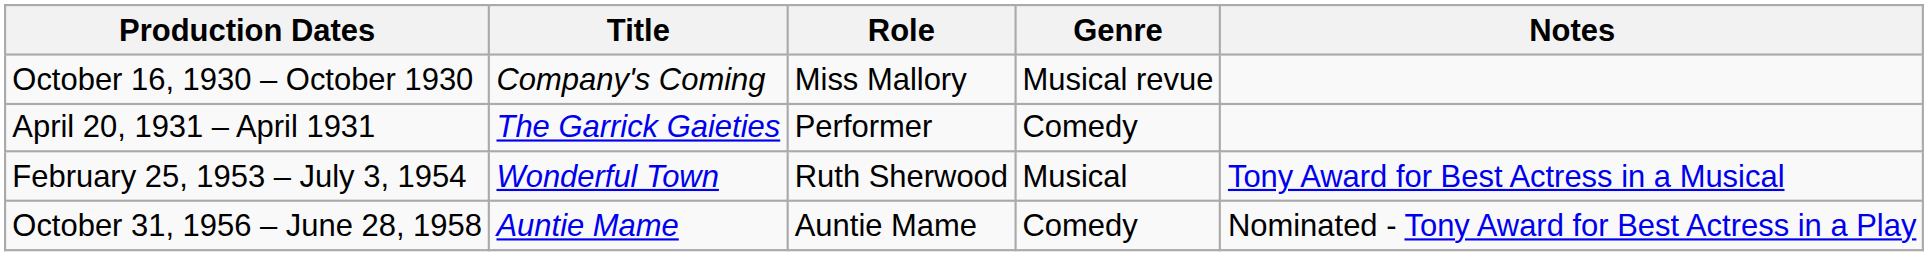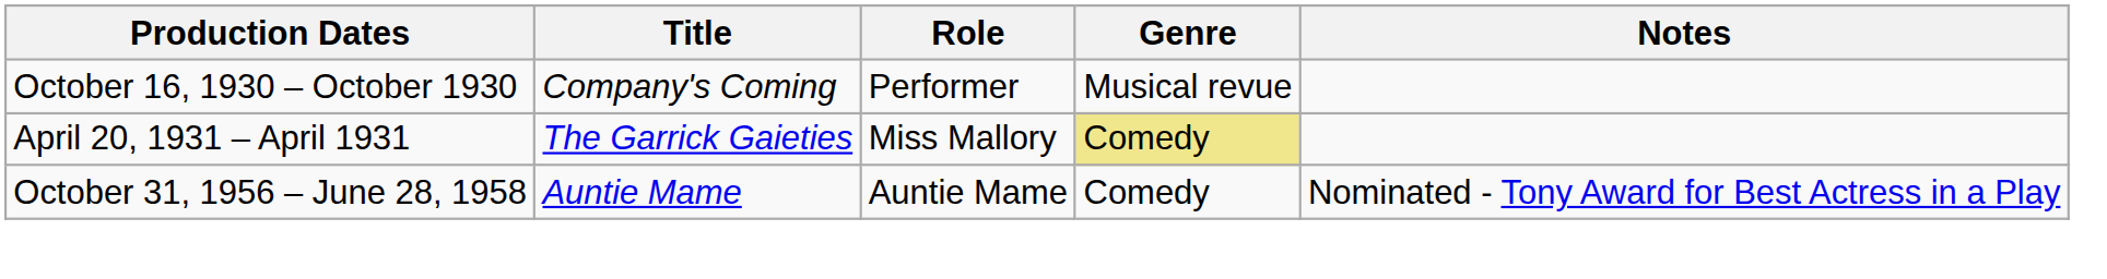 <table class="wikitable" style="font-size: 90%;">
 <tr>
 <th>Production Dates</th>
 <th>Title</th>
 <th>Role</th>
 <th>Genre</th>
 <th>Notes</th>
 </tr>
 <tr>
 <td>October 16, 1930 – October 1930</td>
 <td><em>Company's Coming</em></td>
-<td>Miss Mallory</td>
+<td>Performer</td>
 <td>Musical revue</td>
 <td></td>
 </tr>
 <tr>
 <td>April 20, 1931 – April 1931</td>
 <td><em><a href='#'>The Garrick Gaieties</a></em></td>
-<td>Performer</td>
-<td>Comedy</td>
+<td>Miss Mallory</td>
+<td style="background: khaki;">Comedy</td>
 <td></td>
-</tr>
-<tr>
-<td>February 25, 1953 – July 3, 1954</td>
-<td><em><a href='#'>Wonderful Town</a></em></td>
-<td>Ruth Sherwood</td>
-<td>Musical</td>
-<td><a href='#'>Tony Award for Best Actress in a Musical</a></td>
 </tr>
 <tr>
 <td>October 31, 1956 – June 28, 1958</td>
 <td><em><a href='#'>Auntie Mame</a></em></td>
 <td>Auntie Mame</td>
 <td>Comedy</td>
 <td>Nominated - <a href='#'>Tony Award for Best Actress in a Play</a></td>
 </tr>
 </table>
